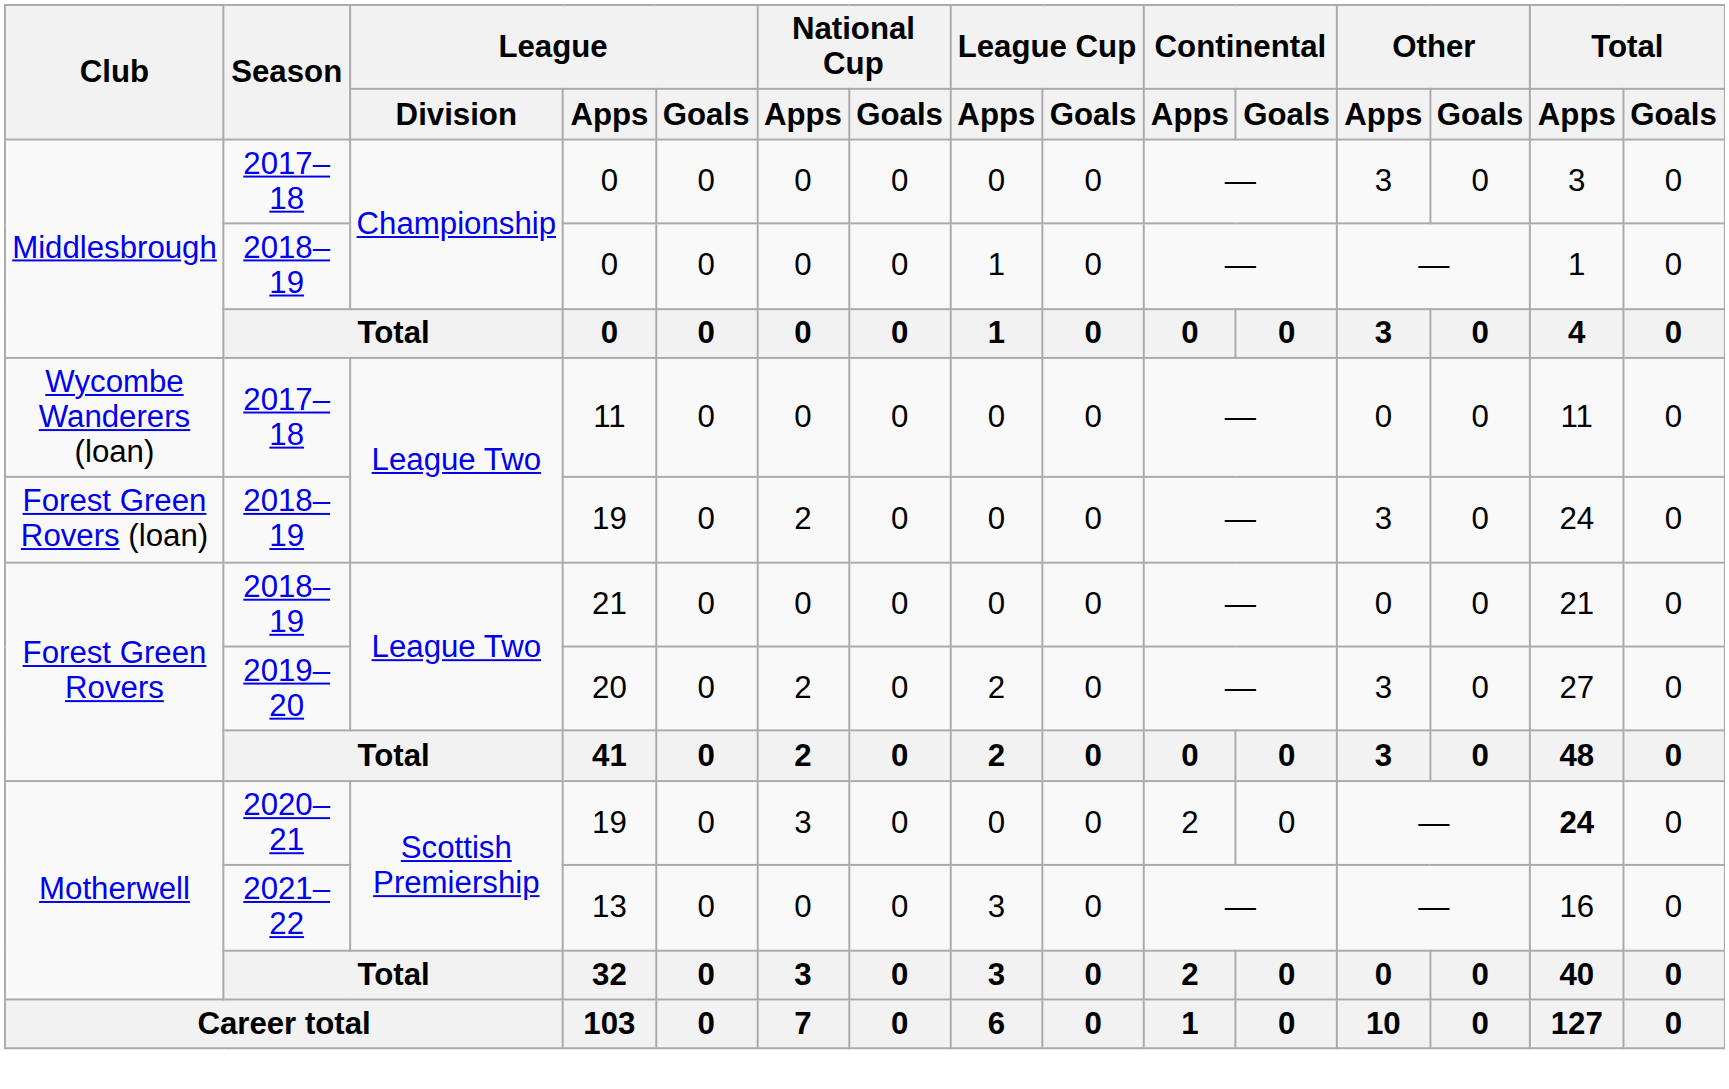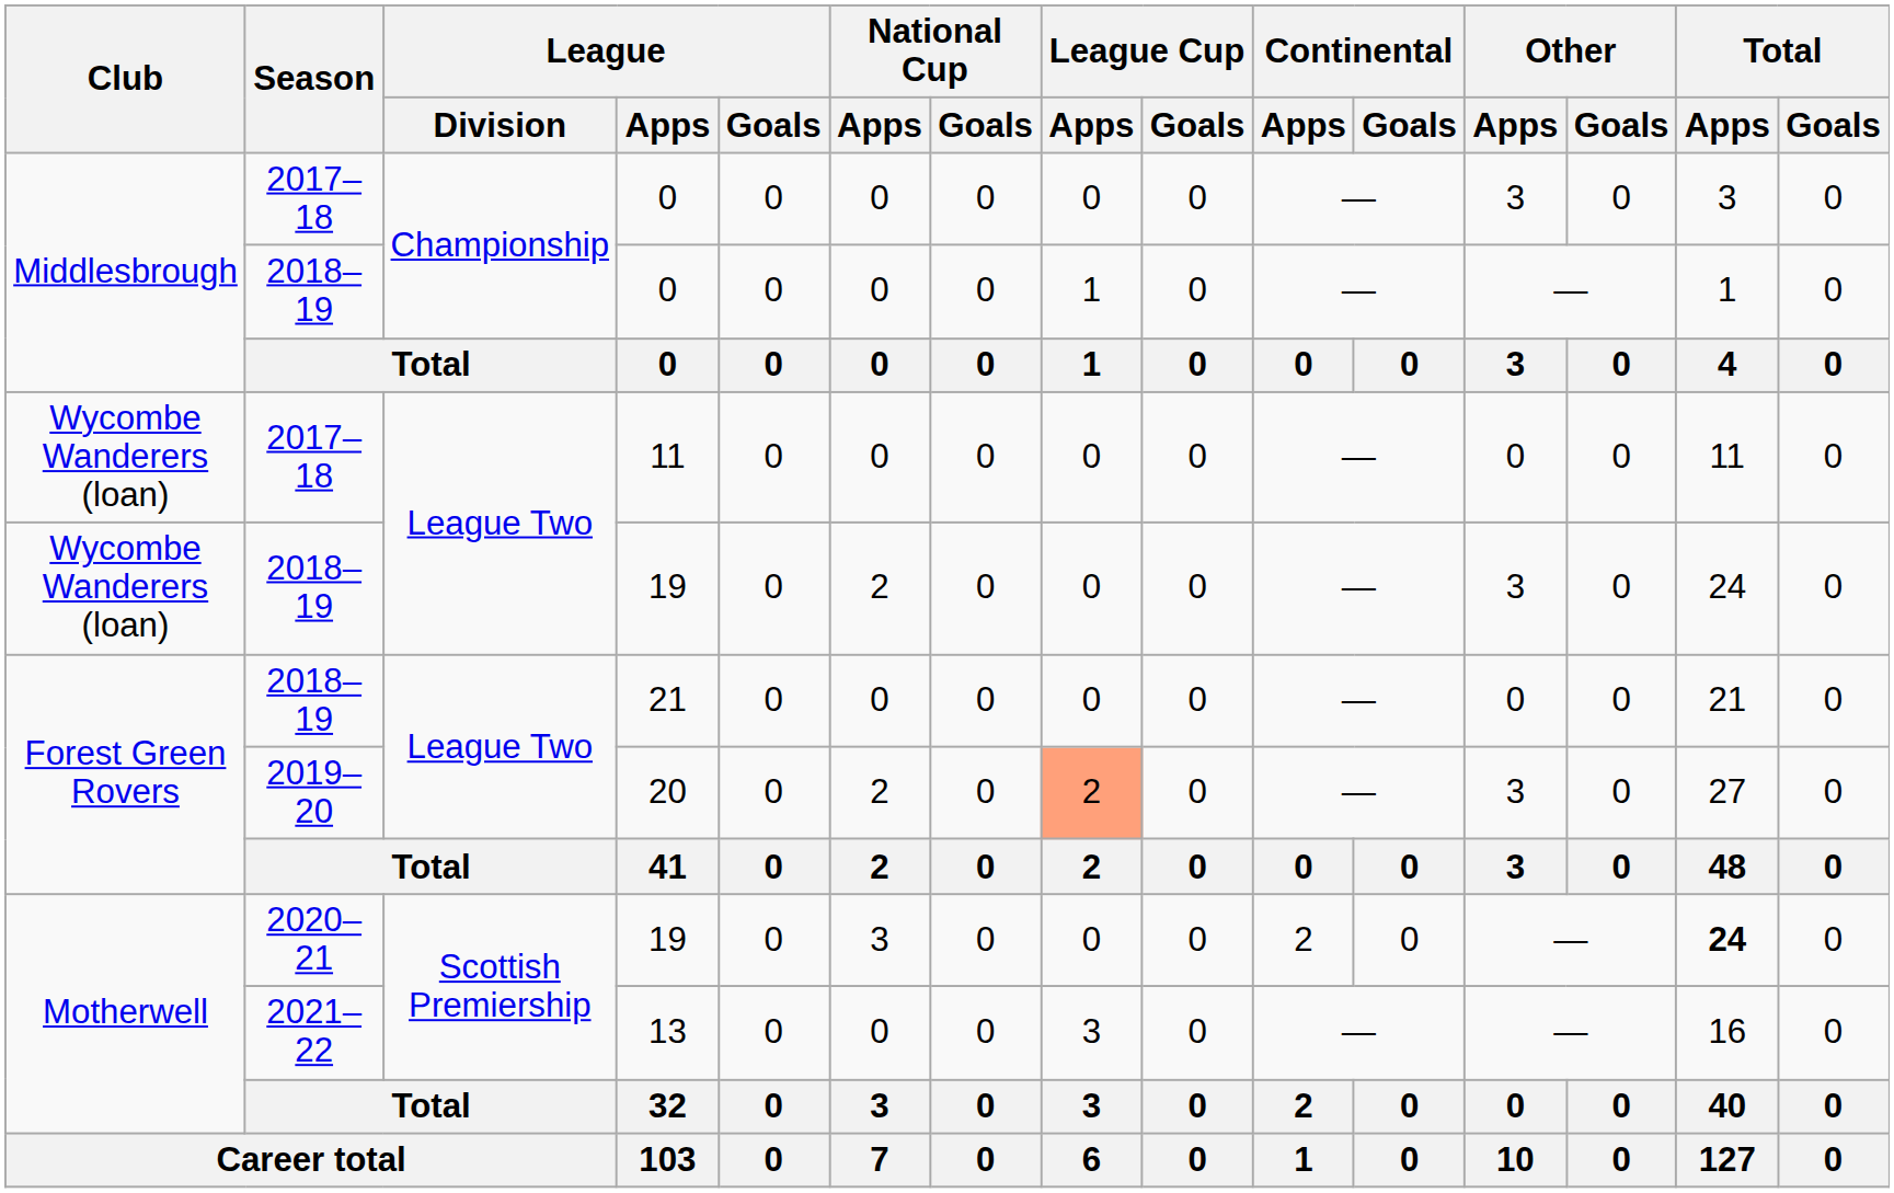 <table class="wikitable" style="text-align: center;">
 <tr>
 <th rowspan="2">Club</th>
 <th rowspan="2">Season</th>
 <th colspan="3">League</th>
 <th colspan="2">National Cup</th>
 <th colspan="2">League Cup</th>
 <th colspan="2">Continental</th>
 <th colspan="2">Other</th>
 <th colspan="2">Total</th>
 </tr>
 <tr>
 <th>Division</th>
 <th>Apps</th>
 <th>Goals</th>
 <th>Apps</th>
 <th>Goals</th>
 <th>Apps</th>
 <th>Goals</th>
 <th>Apps</th>
 <th>Goals</th>
 <th>Apps</th>
 <th>Goals</th>
 <th>Apps</th>
 <th>Goals</th>
 </tr>
 <tr>
 <td rowspan="3"><a href='#'>Middlesbrough</a></td>
 <td><a href='#'>2017–18</a></td>
 <td rowspan="2"><a href='#'>Championship</a></td>
 <td>0</td>
 <td>0</td>
 <td>0</td>
 <td>0</td>
 <td>0</td>
 <td>0</td>
 <td colspan="2">—</td>
 <td>3</td>
 <td>0</td>
 <td>3</td>
 <td>0</td>
 </tr>
 <tr>
 <td><a href='#'>2018–19</a></td>
 <td>0</td>
 <td>0</td>
 <td>0</td>
 <td>0</td>
 <td>1</td>
 <td>0</td>
 <td colspan="2">—</td>
 <td colspan="2">—</td>
 <td>1</td>
 <td>0</td>
 </tr>
 <tr>
 <th colspan="2">Total</th>
 <th>0</th>
 <th>0</th>
 <th>0</th>
 <th>0</th>
 <th>1</th>
 <th>0</th>
 <th>0</th>
 <th>0</th>
 <th>3</th>
 <th>0</th>
 <th>4</th>
 <th>0</th>
 </tr>
 <tr>
 <td><a href='#'>Wycombe Wanderers</a> (loan)</td>
 <td><a href='#'>2017–18</a></td>
 <td rowspan="2"><a href='#'>League Two</a></td>
 <td>11</td>
 <td>0</td>
 <td>0</td>
 <td>0</td>
 <td>0</td>
 <td>0</td>
 <td colspan="2">—</td>
 <td>0</td>
 <td>0</td>
 <td>11</td>
 <td>0</td>
 </tr>
 <tr>
-<td><a href='#'>Forest Green Rovers</a> (loan)</td>
+<td><a href='#'>Wycombe Wanderers</a> (loan)</td>
 <td><a href='#'>2018–19</a></td>
 <td>19</td>
 <td>0</td>
 <td>2</td>
 <td>0</td>
 <td>0</td>
 <td>0</td>
 <td colspan="2">—</td>
 <td>3</td>
 <td>0</td>
 <td>24</td>
 <td>0</td>
 </tr>
 <tr>
 <td rowspan="3"><a href='#'>Forest Green Rovers</a></td>
 <td><a href='#'>2018–19</a></td>
 <td rowspan="2"><a href='#'>League Two</a></td>
 <td>21</td>
 <td>0</td>
 <td>0</td>
 <td>0</td>
 <td>0</td>
 <td>0</td>
 <td colspan="2">—</td>
 <td>0</td>
 <td>0</td>
 <td>21</td>
 <td>0</td>
 </tr>
 <tr>
 <td><a href='#'>2019–20</a></td>
 <td>20</td>
 <td>0</td>
 <td>2</td>
 <td>0</td>
-<td>2</td>
+<td style="background: lightsalmon;">2</td>
 <td>0</td>
 <td colspan="2">—</td>
 <td>3</td>
 <td>0</td>
 <td>27</td>
 <td>0</td>
 </tr>
 <tr>
 <th colspan="2">Total</th>
 <th>41</th>
 <th>0</th>
 <th>2</th>
 <th>0</th>
 <th>2</th>
 <th>0</th>
 <th>0</th>
 <th>0</th>
 <th>3</th>
 <th>0</th>
 <th>48</th>
 <th>0</th>
 </tr>
 <tr>
 <td rowspan=3><a href='#'>Motherwell</a></td>
 <td><a href='#'>2020–21</a></td>
 <td rowspan=2><a href='#'>Scottish Premiership</a></td>
 <td>19</td>
 <td>0</td>
 <td>3</td>
 <td>0</td>
 <td>0</td>
 <td>0</td>
 <td>2</td>
 <td>0</td>
 <td colspan="2">—</td>
 <td><strong>24</strong></td>
 <td>0</td>
 </tr>
 <tr>
 <td><a href='#'>2021–22</a></td>
 <td>13</td>
 <td>0</td>
 <td>0</td>
 <td>0</td>
 <td>3</td>
 <td>0</td>
 <td colspan=2>—</td>
 <td colspan=2>—</td>
 <td>16</td>
 <td>0</td>
 </tr>
 <tr>
 <th colspan=2>Total</th>
 <th>32</th>
 <th>0</th>
 <th>3</th>
 <th>0</th>
 <th>3</th>
 <th>0</th>
 <th>2</th>
 <th>0</th>
 <th>0</th>
 <th>0</th>
 <th>40</th>
 <th>0</th>
 </tr>
 <tr>
 <th colspan="3">Career total</th>
 <th>103</th>
 <th>0</th>
 <th>7</th>
 <th>0</th>
 <th>6</th>
 <th>0</th>
 <th>1</th>
 <th>0</th>
 <th>10</th>
 <th>0</th>
 <th>127</th>
 <th>0</th>
 </tr>
 </table>
